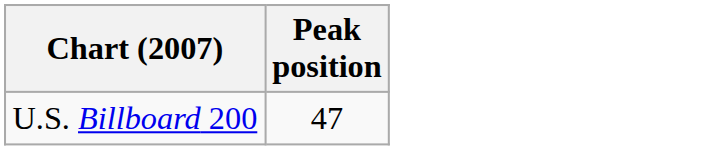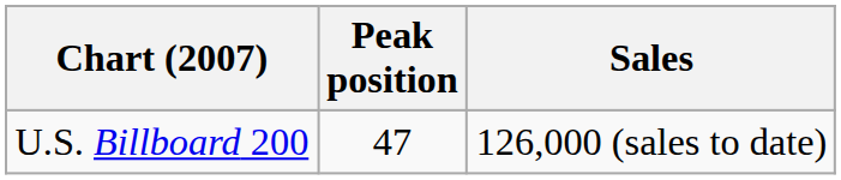 <table class="wikitable">
 <tr>
 <th align="left">Chart (2007)</th>
 <th align="left">Peak <br>position</th>
+<th align="left">Sales</th>
 </tr>
 <tr>
 <td align="left">U.S. <a href='#'><em>Billboard</em> 200</a></td>
 <td align="center">47</td>
+<td align="left">126,000 (sales to date)</td>
 </tr>
 </table>
